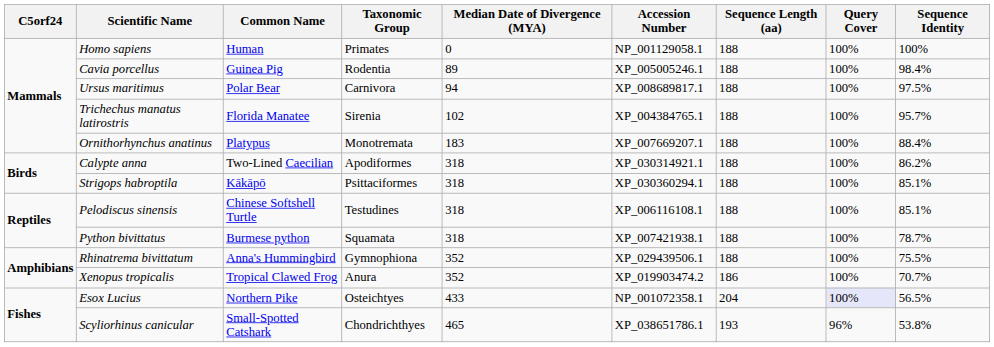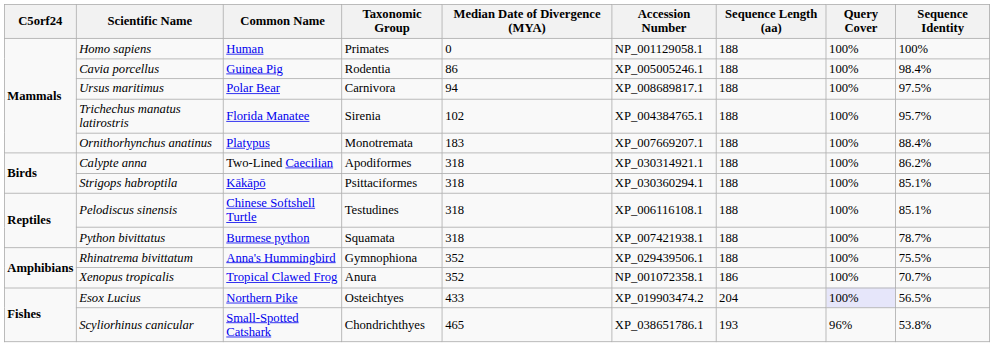 <table class="wikitable">
 <tr>
 <th>C5orf24</th>
 <th>Scientific Name</th>
 <th>Common Name</th>
 <th>Taxonomic Group</th>
 <th>Median Date of Divergence (MYA)</th>
 <th>Accession Number</th>
 <th>Sequence Length (aa)</th>
 <th>Query Cover</th>
 <th>Sequence Identity</th>
 </tr>
 <tr>
 <td rowspan="5"><strong>Mammals</strong></td>
 <td><em>Homo sapiens</em></td>
 <td><a href='#'>Human</a></td>
 <td>Primates</td>
 <td>0</td>
 <td>NP_001129058.1</td>
 <td>188</td>
 <td>100%</td>
 <td>100%</td>
 </tr>
 <tr>
 <td><em>Cavia porcellus</em></td>
 <td><a href='#'>Guinea Pig</a></td>
 <td>Rodentia</td>
-<td>89</td>
+<td>86</td>
 <td>XP_005005246.1</td>
 <td>188</td>
 <td>100%</td>
 <td>98.4%</td>
 </tr>
 <tr>
 <td><em>Ursus maritimus</em></td>
 <td><a href='#'>Polar Bear</a></td>
 <td>Carnivora</td>
 <td>94</td>
 <td>XP_008689817.1</td>
 <td>188</td>
 <td>100%</td>
 <td>97.5%</td>
 </tr>
 <tr>
 <td><em>Trichechus manatus latirostris</em></td>
 <td><a href='#'>Florida Manatee</a></td>
 <td>Sirenia</td>
 <td>102</td>
 <td>XP_004384765.1</td>
 <td>188</td>
 <td>100%</td>
 <td>95.7%</td>
 </tr>
 <tr>
 <td><em>Ornithorhynchus anatinus</em></td>
 <td><a href='#'>Platypus</a></td>
 <td>Monotremata</td>
 <td>183</td>
 <td>XP_007669207.1</td>
 <td>188</td>
 <td>100%</td>
 <td>88.4%</td>
 </tr>
 <tr>
 <td rowspan="2"><strong>Birds</strong></td>
 <td><em>Calypte anna</em></td>
 <td>Two-Lined <a href='#'>Caecilian</a></td>
 <td>Apodiformes</td>
 <td>318</td>
 <td>XP_030314921.1</td>
 <td>188</td>
 <td>100%</td>
 <td>86.2%</td>
 </tr>
 <tr>
 <td><em>Strigops habroptila</em></td>
 <td><a href='#'>Kākāpō</a></td>
 <td>Psittaciformes</td>
 <td>318</td>
 <td>XP_030360294.1</td>
 <td>188</td>
 <td>100%</td>
 <td>85.1%</td>
 </tr>
 <tr>
 <td rowspan="2"><strong>Reptiles</strong></td>
 <td><em>Pelodiscus sinensis</em></td>
 <td><a href='#'>Chinese Softshell Turtle</a></td>
 <td>Testudines</td>
 <td>318</td>
 <td>XP_006116108.1</td>
 <td>188</td>
 <td>100%</td>
 <td>85.1%</td>
 </tr>
 <tr>
 <td><em>Python bivittatus</em></td>
 <td><a href='#'>Burmese python</a></td>
 <td>Squamata</td>
 <td>318</td>
 <td>XP_007421938.1</td>
 <td>188</td>
 <td>100%</td>
 <td>78.7%</td>
 </tr>
 <tr>
 <td rowspan="2"><strong>Amphibians</strong></td>
 <td><em>Rhinatrema bivittatum</em></td>
 <td><a href='#'>Anna's Hummingbird</a></td>
 <td>Gymnophiona</td>
 <td>352</td>
 <td>XP_029439506.1</td>
 <td>188</td>
 <td>100%</td>
 <td>75.5%</td>
 </tr>
 <tr>
 <td><em>Xenopus tropicalis</em></td>
 <td><a href='#'>Tropical Clawed Frog</a></td>
 <td>Anura</td>
 <td>352</td>
-<td>XP_019903474.2</td>
+<td>NP_001072358.1</td>
 <td>186</td>
 <td>100%</td>
 <td>70.7%</td>
 </tr>
 <tr>
 <td rowspan="2"><strong>Fishes</strong></td>
 <td><em>Esox Lucius</em></td>
 <td><a href='#'>Northern Pike</a></td>
 <td>Osteichtyes</td>
 <td>433</td>
-<td>NP_001072358.1</td>
+<td>XP_019903474.2</td>
 <td>204</td>
 <td style="background: lavender;">100%</td>
 <td>56.5%</td>
 </tr>
 <tr>
 <td><em>Scyliorhinus canicular</em></td>
 <td><a href='#'>Small-Spotted Catshark</a></td>
 <td>Chondrichthyes</td>
 <td>465</td>
 <td>XP_038651786.1</td>
 <td>193</td>
 <td>96%</td>
 <td>53.8%</td>
 </tr>
 </table>
